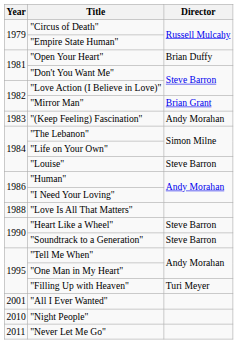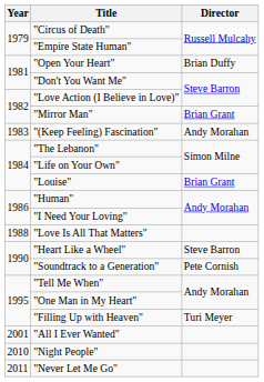 <table class="wikitable">
 <tr>
 <th>Year</th>
 <th>Title</th>
 <th>Director</th>
 </tr>
 <tr>
 <td rowspan="2">1979</td>
 <td>"Circus of Death"</td>
 <td rowspan="2"><a href='#'>Russell Mulcahy</a></td>
 </tr>
 <tr>
 <td>"Empire State Human"</td>
 </tr>
 <tr>
 <td rowspan="2">1981</td>
 <td>"Open Your Heart"</td>
 <td>Brian Duffy</td>
 </tr>
 <tr>
 <td>"Don't You Want Me"</td>
 <td rowspan="2"><a href='#'>Steve Barron</a></td>
 </tr>
 <tr>
 <td rowspan="2">1982</td>
 <td>"Love Action (I Believe in Love)"</td>
 </tr>
 <tr>
 <td>"Mirror Man"</td>
 <td><a href='#'>Brian Grant</a></td>
 </tr>
 <tr>
 <td>1983</td>
 <td>"(Keep Feeling) Fascination"</td>
 <td>Andy Morahan</td>
 </tr>
 <tr>
 <td rowspan="3">1984</td>
 <td>"The Lebanon"</td>
 <td rowspan="2">Simon Milne</td>
 </tr>
 <tr>
 <td>"Life on Your Own"</td>
 </tr>
 <tr>
 <td>"Louise"</td>
-<td>Steve Barron</td>
+<td><a href='#'>Brian Grant</a></td>
 </tr>
 <tr>
 <td rowspan="2">1986</td>
 <td>"Human"</td>
 <td rowspan="2"><a href='#'>Andy Morahan</a></td>
 </tr>
 <tr>
 <td>"I Need Your Loving"</td>
 </tr>
 <tr>
 <td>1988</td>
 <td>"Love Is All That Matters"</td>
 <td></td>
 </tr>
 <tr>
 <td rowspan="2">1990</td>
 <td>"Heart Like a Wheel"</td>
 <td>Steve Barron</td>
 </tr>
 <tr>
 <td>"Soundtrack to a Generation"</td>
-<td>Steve Barron</td>
+<td>Pete Cornish</td>
 </tr>
 <tr>
 <td rowspan="3">1995</td>
 <td>"Tell Me When"</td>
 <td rowspan="2">Andy Morahan</td>
 </tr>
 <tr>
 <td>"One Man in My Heart"</td>
 </tr>
 <tr>
 <td>"Filling Up with Heaven"</td>
 <td>Turi Meyer</td>
 </tr>
 <tr>
 <td>2001</td>
 <td>"All I Ever Wanted"</td>
 <td></td>
 </tr>
 <tr>
 <td>2010</td>
 <td>"Night People"</td>
 <td></td>
 </tr>
 <tr>
 <td>2011</td>
 <td>"Never Let Me Go"</td>
 <td></td>
 </tr>
 </table>
